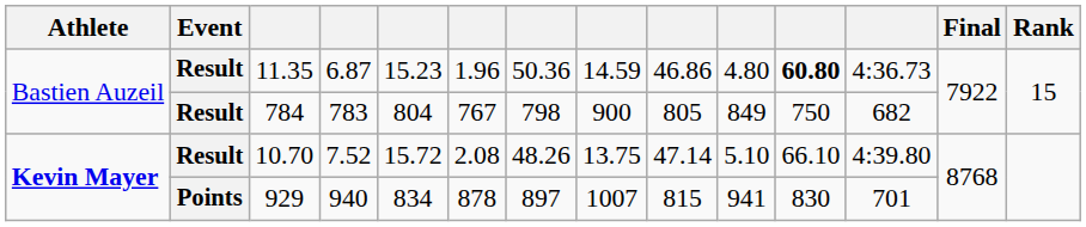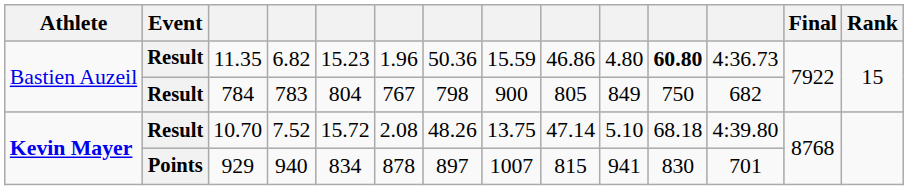 <table class=wikitable style=font-size:90%>
 <tr>
 <th>Athlete</th>
 <th>Event</th>
 <th></th>
 <th></th>
 <th></th>
 <th></th>
 <th></th>
 <th></th>
 <th></th>
 <th></th>
 <th></th>
 <th></th>
 <th>Final</th>
 <th>Rank</th>
 </tr>
 <tr align=center>
 <td rowspan=2 align=left><a href='#'>Bastien Auzeil</a></td>
 <th style=font-size:95%>Result</th>
 <td>11.35 <strong></strong></td>
-<td>6.87</td>
+<td>6.82</td>
 <td>15.23</td>
 <td>1.96</td>
 <td>50.36 <strong></strong></td>
-<td>14.59 <strong></strong></td>
+<td>15.59 <strong></strong></td>
 <td>46.86</td>
 <td>4.80</td>
 <td><strong>60.80</strong></td>
 <td>4:36.73 <strong></strong></td>
 <td rowspan=2>7922 <strong></strong></td>
 <td rowspan=2>15</td>
 </tr>
 <tr align=center>
 <th style=font-size:95%>Result</th>
 <td>784</td>
 <td>783</td>
 <td>804</td>
 <td>767</td>
 <td>798</td>
 <td>900</td>
 <td>805</td>
 <td>849</td>
 <td>750</td>
 <td>682</td>
 </tr>
 <tr align=center>
 <td rowspan=2 align=left><strong><a href='#'>Kevin Mayer</a></strong></td>
 <th style=font-size:95%>Result</th>
 <td>10.70 <strong></strong></td>
 <td>7.52</td>
 <td>15.72 <strong></strong></td>
 <td>2.08</td>
 <td>48.26 <strong></strong></td>
 <td>13.75 <strong></strong></td>
 <td>47.14</td>
 <td>5.10</td>
-<td>66.10</td>
+<td>68.18</td>
 <td>4:39.80 <strong></strong></td>
 <td rowspan=2>8768 <strong></strong></td>
 <td rowspan=2></td>
 </tr>
 <tr align=center>
 <th style=font-size:95%>Points</th>
 <td>929</td>
 <td>940</td>
 <td>834</td>
 <td>878</td>
 <td>897</td>
 <td>1007</td>
 <td>815</td>
 <td>941</td>
 <td>830</td>
 <td>701</td>
 </tr>
 </table>
